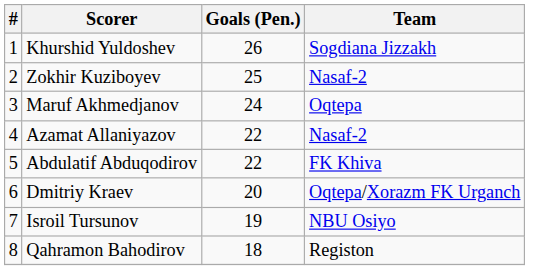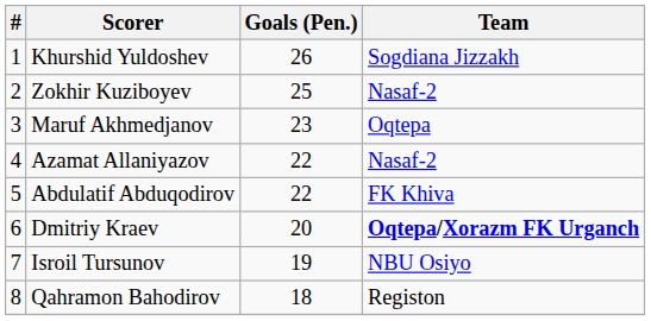 <table class="wikitable">
 <tr>
 <th>#</th>
 <th>Scorer</th>
 <th>Goals (Pen.)</th>
 <th>Team</th>
 </tr>
 <tr>
 <td rowspan="1">1</td>
 <td> Khurshid Yuldoshev</td>
 <td align=center>26</td>
 <td><a href='#'>Sogdiana Jizzakh</a></td>
 </tr>
 <tr>
 <td rowspan="1">2</td>
 <td> Zokhir Kuziboyev</td>
 <td align=center>25</td>
 <td><a href='#'>Nasaf-2</a></td>
 </tr>
 <tr>
 <td>3</td>
 <td> Maruf Akhmedjanov</td>
-<td align=center>24</td>
+<td align=center>23</td>
 <td><a href='#'>Oqtepa</a></td>
 </tr>
 <tr>
 <td>4</td>
 <td> Azamat Allaniyazov</td>
 <td align=center>22</td>
 <td><a href='#'>Nasaf-2</a></td>
 </tr>
 <tr>
 <td>5</td>
 <td> Abdulatif Abduqodirov</td>
 <td align=center>22</td>
 <td><a href='#'>FK Khiva</a></td>
 </tr>
 <tr>
 <td>6</td>
 <td> Dmitriy Kraev</td>
 <td align=center>20</td>
-<td><a href='#'>Oqtepa</a>/<a href='#'>Xorazm FK Urganch</a></td>
+<td><strong><a href='#'>Oqtepa</a>/<a href='#'>Xorazm FK Urganch</a></strong></td>
 </tr>
 <tr>
 <td>7</td>
 <td> Isroil Tursunov</td>
 <td align=center>19</td>
 <td><a href='#'>NBU Osiyo</a></td>
 </tr>
 <tr>
 <td>8</td>
 <td> Qahramon Bahodirov</td>
 <td align=center>18</td>
 <td>Registon</td>
 </tr>
 <tr>
 </tr>
 </table>
